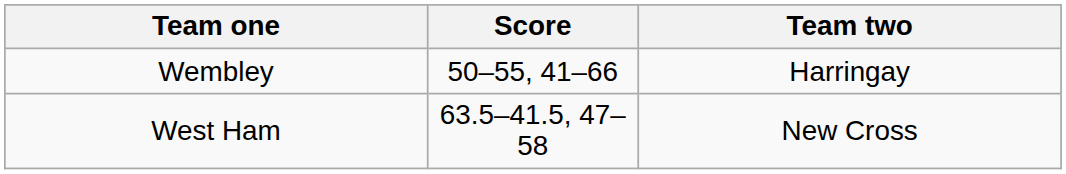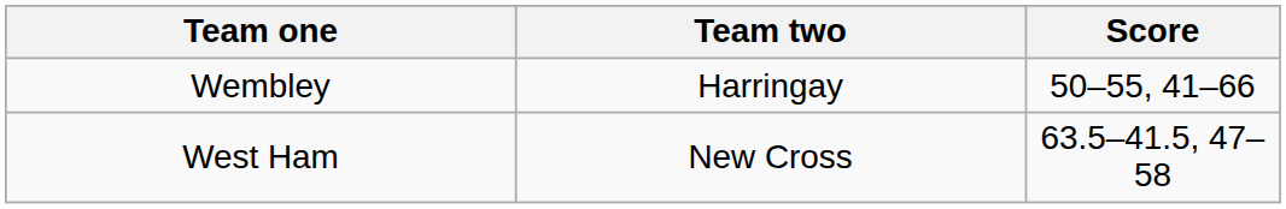 <table class="wikitable" style="text-align: center">
 <tr>
 <th width=250>Team one</th>
+<th width=250>Team two</th>
 <th width=120>Score</th>
-<th width=250>Team two</th>
 </tr>
 <tr>
 <td>Wembley</td>
+<td>Harringay</td>
 <td>50–55, 41–66</td>
-<td>Harringay</td>
 </tr>
 <tr>
 <td>West Ham</td>
+<td>New Cross</td>
 <td>63.5–41.5, 47–58</td>
-<td>New Cross</td>
 </tr>
 </table>
